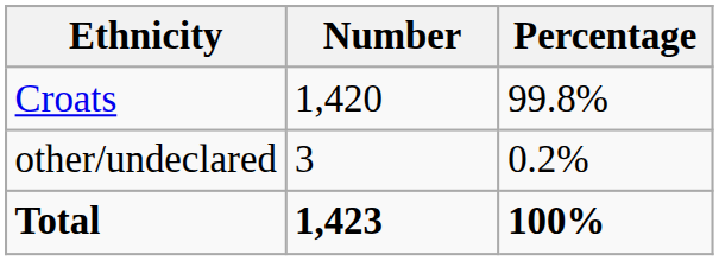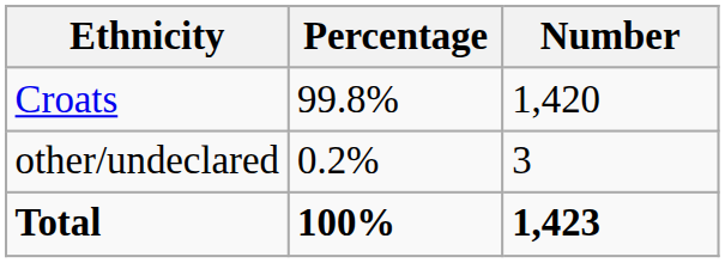 <table class="wikitable">
 <tr>
 <th width="100px">Ethnicity</th>
+<th width="80px">Percentage</th>
 <th width="80px">Number</th>
-<th width="80px">Percentage</th>
 </tr>
 <tr>
 <td><a href='#'>Croats</a></td>
+<td>99.8%</td>
 <td>1,420</td>
-<td>99.8%</td>
 </tr>
 <tr>
 <td>other/undeclared</td>
+<td>0.2%</td>
 <td>3</td>
-<td>0.2%</td>
 </tr>
 <tr>
 <td><strong>Total</strong></td>
+<td><strong>100%</strong></td>
 <td><strong>1,423</strong></td>
-<td><strong>100%</strong></td>
 </tr>
 </table>
